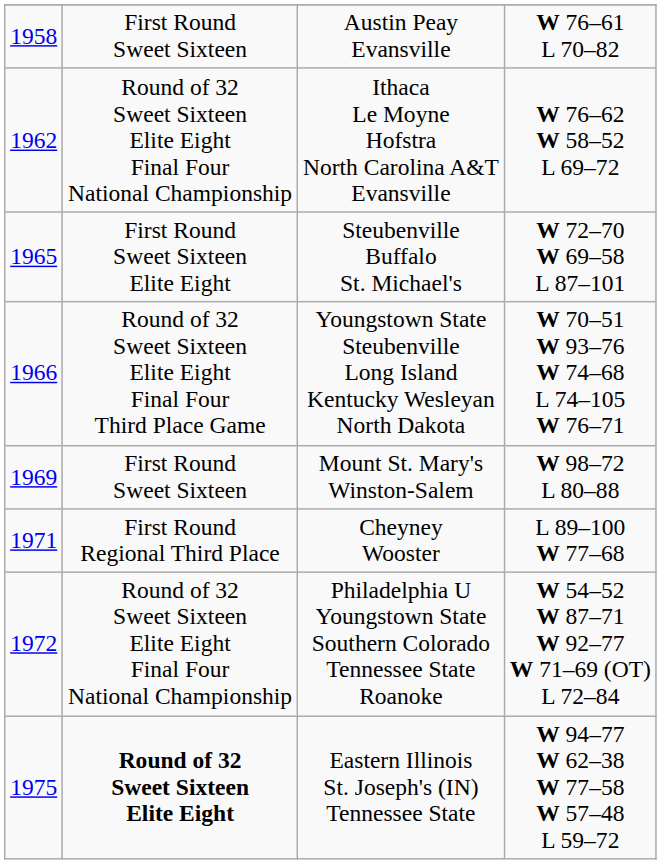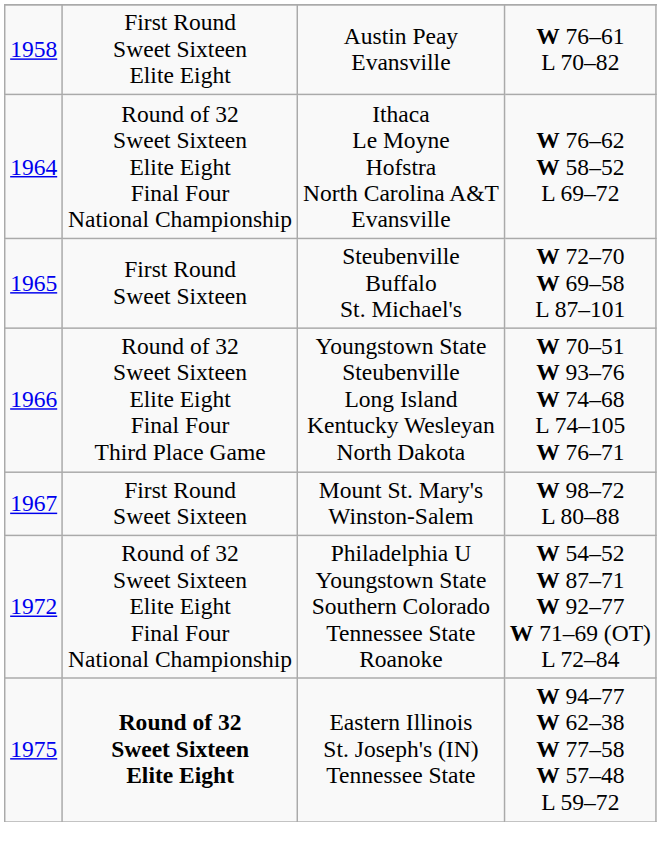 <table class="wikitable" style="text-align:center">
 <tr>
 </tr>
 <tr align="center">
 <td><a href='#'>1958</a></td>
-<td>First Round<br>Sweet Sixteen</td>
+<td>First Round<br>Sweet Sixteen<br>Elite Eight</td>
 <td>Austin Peay<br>Evansville</td>
 <td><strong>W</strong> 76–61<br>L 70–82</td>
 </tr>
 <tr align="center">
-<td><a href='#'>1962</a></td>
+<td><a href='#'>1964</a></td>
 <td>Round of 32<br>Sweet Sixteen<br>Elite Eight<br>Final Four<br>National Championship</td>
 <td>Ithaca<br>Le Moyne<br>Hofstra<br>North Carolina A&T<br>Evansville</td>
 <td><strong>W</strong> 76–62<br><strong>W</strong> 58–52<br>L 69–72</td>
 </tr>
 <tr align="center">
 <td><a href='#'>1965</a></td>
-<td>First Round<br>Sweet Sixteen<br>Elite Eight</td>
+<td>First Round<br>Sweet Sixteen</td>
 <td>Steubenville<br>Buffalo<br>St. Michael's</td>
 <td><strong>W</strong> 72–70<br><strong>W</strong> 69–58<br>L 87–101</td>
 </tr>
 <tr align="center">
 <td><a href='#'>1966</a></td>
 <td>Round of 32<br>Sweet Sixteen<br>Elite Eight<br>Final Four<br>Third Place Game</td>
 <td>Youngstown State<br>Steubenville<br>Long Island<br>Kentucky Wesleyan<br>North Dakota</td>
 <td><strong>W</strong> 70–51<br><strong>W</strong> 93–76<br><strong>W</strong> 74–68<br>L 74–105<br><strong>W</strong> 76–71</td>
 </tr>
 <tr align="center">
-<td><a href='#'>1969</a></td>
+<td><a href='#'>1967</a></td>
 <td>First Round<br>Sweet Sixteen</td>
 <td>Mount St. Mary's<br>Winston-Salem</td>
 <td><strong>W</strong> 98–72<br>L 80–88</td>
-</tr>
-<tr align="center">
-<td><a href='#'>1971</a></td>
-<td>First Round<br>Regional Third Place</td>
-<td>Cheyney<br>Wooster</td>
-<td>L 89–100<br><strong>W</strong> 77–68</td>
 </tr>
 <tr align="center">
 <td><a href='#'>1972</a></td>
 <td>Round of 32<br>Sweet Sixteen<br>Elite Eight<br>Final Four<br>National Championship</td>
 <td>Philadelphia U<br>Youngstown State<br>Southern Colorado<br>Tennessee State<br>Roanoke</td>
 <td><strong>W</strong> 54–52<br><strong>W</strong> 87–71<br><strong>W</strong> 92–77<br><strong>W</strong> 71–69 (OT)<br>L 72–84</td>
 </tr>
 <tr align="center">
 <td><a href='#'>1975</a></td>
 <td><strong>Round of 32<br>Sweet Sixteen<br>Elite Eight</strong></td>
 <td>Eastern Illinois<br>St. Joseph's (IN)<br>Tennessee State</td>
 <td><strong>W</strong> 94–77<br><strong>W</strong> 62–38<br><strong>W</strong> 77–58<br><strong>W</strong> 57–48<br>L 59–72</td>
 </tr>
 </table>
